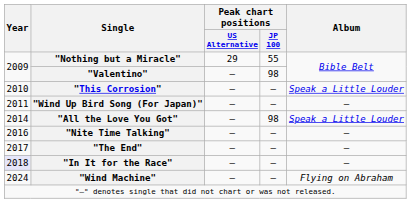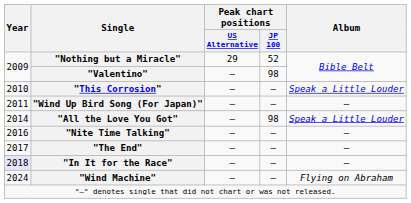 <table class="wikitable plainrowheaders" style="text-align:center;">
 <tr>
 <th scope="col" rowspan="2">Year</th>
 <th scope="col" rowspan="2">Single</th>
 <th scope="col" colspan="2">Peak chart positions</th>
 <th scope="col" rowspan="2">Album</th>
 </tr>
 <tr>
 <th scope="col" style="width:3em;font-size:85%;"><a href='#'>US Alternative</a></th>
 <th scope="col" style="width:3em;font-size:85%;"><a href='#'>JP 100</a></th>
 </tr>
 <tr>
 <td rowspan="2">2009</td>
 <th scope="row">"Nothing but a Miracle"</th>
 <td>29</td>
-<td>55</td>
+<td>52</td>
 <td rowspan="2"><em><a href='#'>Bible Belt</a></em></td>
 </tr>
 <tr>
 <th scope="row">"Valentino"</th>
 <td>—</td>
 <td>98</td>
 </tr>
 <tr>
 <td>2010</td>
 <th scope="row">"<a href='#'>This Corrosion</a>"</th>
 <td>—</td>
 <td>—</td>
 <td><em><a href='#'>Speak a Little Louder</a></em></td>
 </tr>
 <tr>
 <td>2011</td>
 <th scope="row">"Wind Up Bird Song (For Japan)"</th>
 <td>—</td>
 <td>—</td>
 <td>—</td>
 </tr>
 <tr>
 <td>2014</td>
 <th scope="row">"All the Love You Got"</th>
 <td>—</td>
 <td>98</td>
 <td><em><a href='#'>Speak a Little Louder</a></em></td>
 </tr>
 <tr>
 <td>2016</td>
 <th scope="row">"Nite Time Talking"</th>
 <td>—</td>
 <td>—</td>
 <td>—</td>
 </tr>
 <tr>
 <td>2017</td>
 <th scope="row">"The End"</th>
 <td>—</td>
 <td>—</td>
 <td>—</td>
 </tr>
 <tr>
 <td style="background: lavender;">2018</td>
 <th scope="row">"In It for the Race"</th>
 <td>—</td>
 <td>—</td>
 <td>—</td>
 </tr>
 <tr>
 <td>2024</td>
 <th scope="row">"Wind Machine"</th>
 <td>—</td>
 <td>—</td>
 <td><em>Flying on Abraham</em></td>
 </tr>
 <tr>
 <td colspan="10" style="font-size:8pt">"—" denotes single that did not chart or was not released.</td>
 </tr>
 </table>
